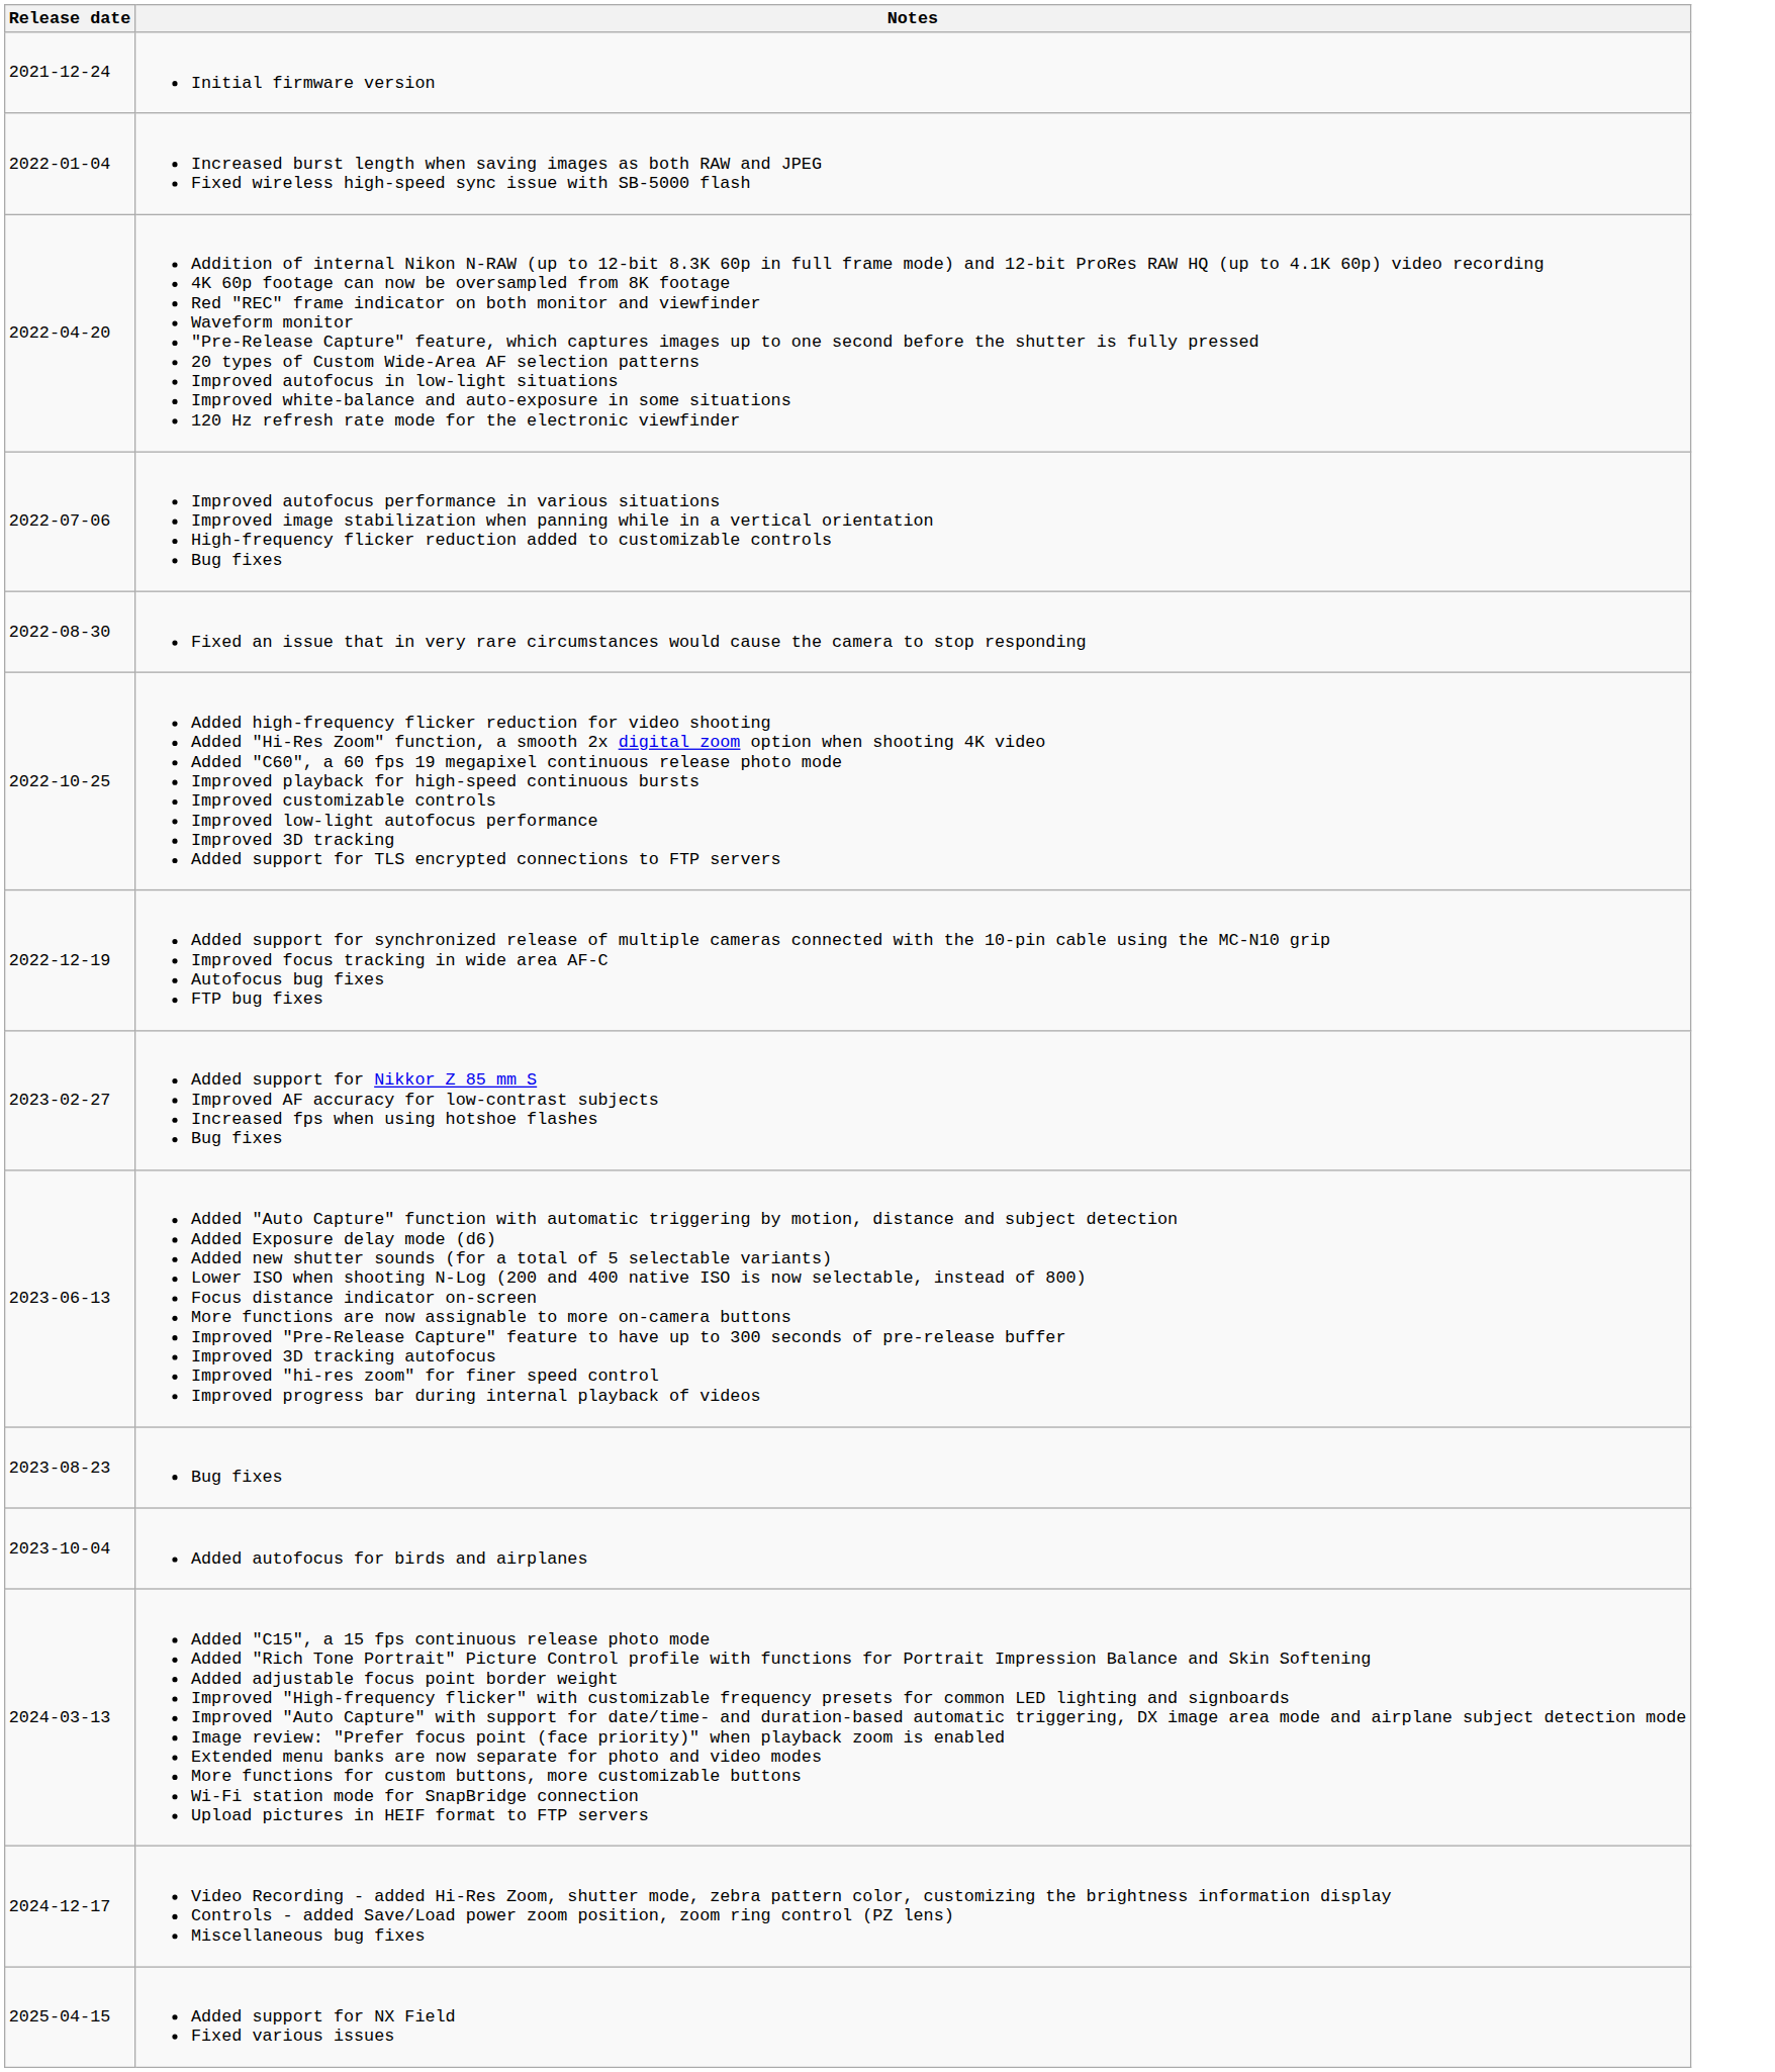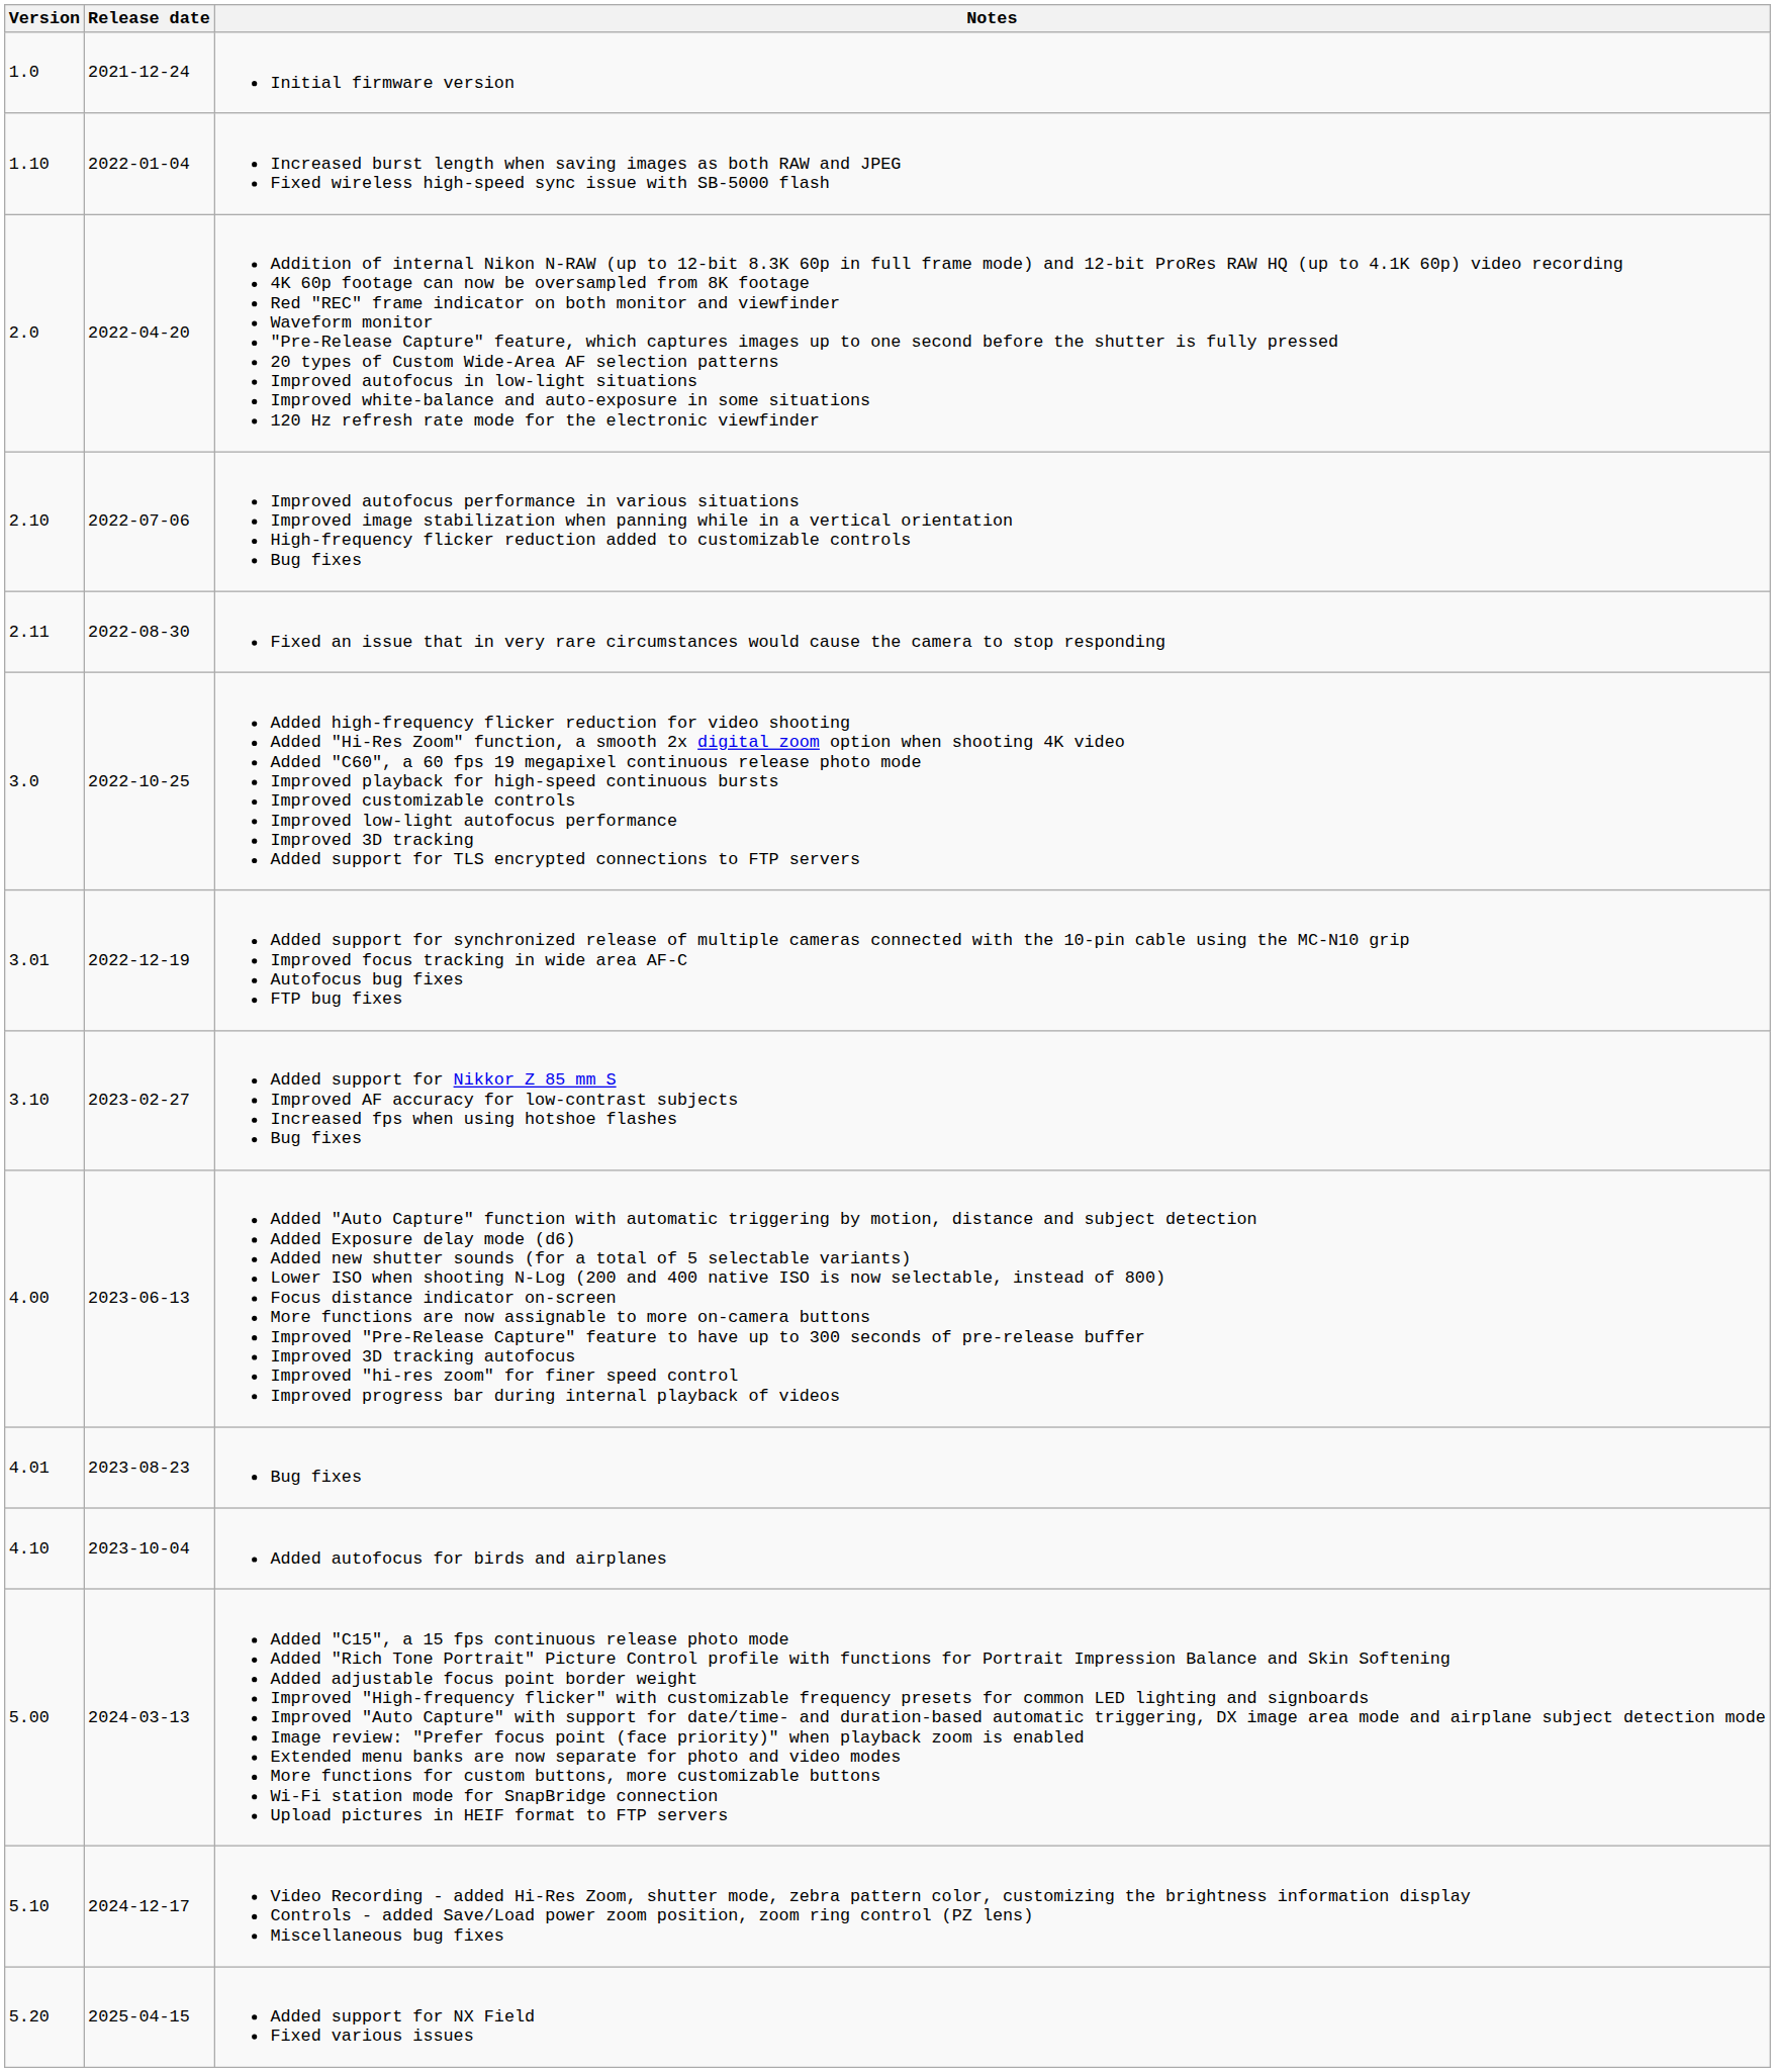 <table class="wikitable mw-collapsible">
 <tr>
+<th>Version</th>
 <th>Release date</th>
 <th>Notes</th>
 </tr>
 <tr>
+<td>1.0</td>
 <td>2021-12-24</td>
 <td><br><ul><li>Initial firmware version</li></ul></td>
 </tr>
 <tr>
+<td>1.10</td>
 <td>2022-01-04</td>
 <td><br><ul><li>Increased burst length when saving images as both RAW and JPEG</li><li>Fixed wireless high-speed sync issue with SB-5000 flash</li></ul></td>
 </tr>
 <tr>
+<td>2.0</td>
 <td>2022-04-20</td>
 <td><br><ul><li>Addition of internal Nikon N-RAW (up to 12-bit 8.3K 60p in full frame mode) and 12-bit ProRes RAW HQ (up to 4.1K 60p) video recording</li><li>4K 60p footage can now be oversampled from 8K footage</li><li>Red "REC" frame indicator on both monitor and viewfinder</li><li>Waveform monitor</li><li>"Pre-Release Capture" feature, which captures images up to one second before the shutter is fully pressed</li><li>20 types of Custom Wide-Area AF selection patterns</li><li>Improved autofocus in low-light situations</li><li>Improved white-balance and auto-exposure in some situations</li><li>120 Hz refresh rate mode for the electronic viewfinder</li></ul></td>
 </tr>
 <tr>
+<td>2.10</td>
 <td>2022-07-06</td>
 <td><br><ul><li>Improved autofocus performance in various situations</li><li>Improved image stabilization when panning while in a vertical orientation</li><li>High-frequency flicker reduction added to customizable controls</li><li>Bug fixes</li></ul></td>
 </tr>
 <tr>
+<td>2.11</td>
 <td>2022-08-30</td>
 <td><br><ul><li>Fixed an issue that in very rare circumstances would cause the camera to stop responding</li></ul></td>
 </tr>
 <tr>
+<td>3.0</td>
 <td>2022-10-25</td>
 <td><br><ul><li>Added high-frequency flicker reduction for video shooting</li><li>Added "Hi-Res Zoom" function, a smooth 2x <a href='#'>digital zoom</a> option when shooting 4K video</li><li>Added "C60", a 60 fps 19 megapixel continuous release photo mode</li><li>Improved playback for high-speed continuous bursts</li><li>Improved customizable controls</li><li>Improved low-light autofocus performance</li><li>Improved 3D tracking</li><li>Added support for TLS encrypted connections to FTP servers</li></ul></td>
 </tr>
 <tr>
+<td>3.01</td>
 <td>2022-12-19</td>
 <td><br><ul><li>Added support for synchronized release of multiple cameras connected with the 10-pin cable using the MC-N10 grip</li><li>Improved focus tracking in wide area AF-C</li><li>Autofocus bug fixes</li><li>FTP bug fixes</li></ul></td>
 </tr>
 <tr>
+<td>3.10</td>
 <td>2023-02-27</td>
 <td><br><ul><li>Added support for <a href='#'>Nikkor Z 85 mm  S</a></li><li>Improved AF accuracy for low-contrast subjects</li><li>Increased fps when using hotshoe flashes</li><li>Bug fixes</li></ul></td>
 </tr>
 <tr>
+<td>4.00</td>
 <td>2023-06-13</td>
 <td><br><ul><li>Added "Auto Capture" function with automatic triggering by motion, distance and subject detection</li><li>Added Exposure delay mode (d6)</li><li>Added new shutter sounds (for a total of 5 selectable variants)</li><li>Lower ISO when shooting N-Log (200 and 400 native ISO is now selectable, instead of 800)</li><li>Focus distance indicator on-screen</li><li>More functions are now assignable to more on-camera buttons</li><li>Improved "Pre-Release Capture" feature to have up to 300 seconds of pre-release buffer</li><li>Improved 3D tracking autofocus</li><li>Improved "hi-res zoom" for finer speed control</li><li>Improved progress bar during internal playback of videos</li></ul></td>
 </tr>
 <tr>
+<td>4.01</td>
 <td>2023-08-23</td>
 <td><br><ul><li>Bug fixes</li></ul></td>
 </tr>
 <tr>
+<td>4.10</td>
 <td>2023-10-04</td>
 <td><br><ul><li>Added autofocus for birds and airplanes</li></ul></td>
 </tr>
 <tr>
+<td>5.00</td>
 <td>2024-03-13</td>
 <td><br><ul><li>Added "C15", a 15 fps continuous release photo mode</li><li>Added "Rich Tone Portrait" Picture Control profile with functions for Portrait Impression Balance and Skin Softening</li><li>Added adjustable focus point border weight</li><li>Improved "High-frequency flicker" with customizable frequency presets for common LED lighting and signboards</li><li>Improved "Auto Capture" with support for date/time- and duration-based automatic triggering, DX image area mode and airplane subject detection mode</li><li>Image review: "Prefer focus point (face priority)" when playback zoom is enabled</li><li>Extended menu banks are now separate for photo and video modes</li><li>More functions for custom buttons, more customizable buttons</li><li>Wi-Fi station mode for SnapBridge connection</li><li>Upload pictures in HEIF format to FTP servers</li></ul></td>
 </tr>
 <tr>
+<td>5.10</td>
 <td>2024-12-17</td>
 <td><br><ul><li>Video Recording - added Hi-Res Zoom, shutter mode, zebra pattern color, customizing the brightness information display</li><li>Controls - added Save/Load power zoom position, zoom ring control (PZ lens)</li><li>Miscellaneous bug fixes</li></ul></td>
 </tr>
 <tr>
+<td>5.20</td>
 <td>2025-04-15</td>
 <td><br><ul><li>Added support for NX Field</li><li>Fixed various issues</li></ul></td>
 </tr>
 </table>
